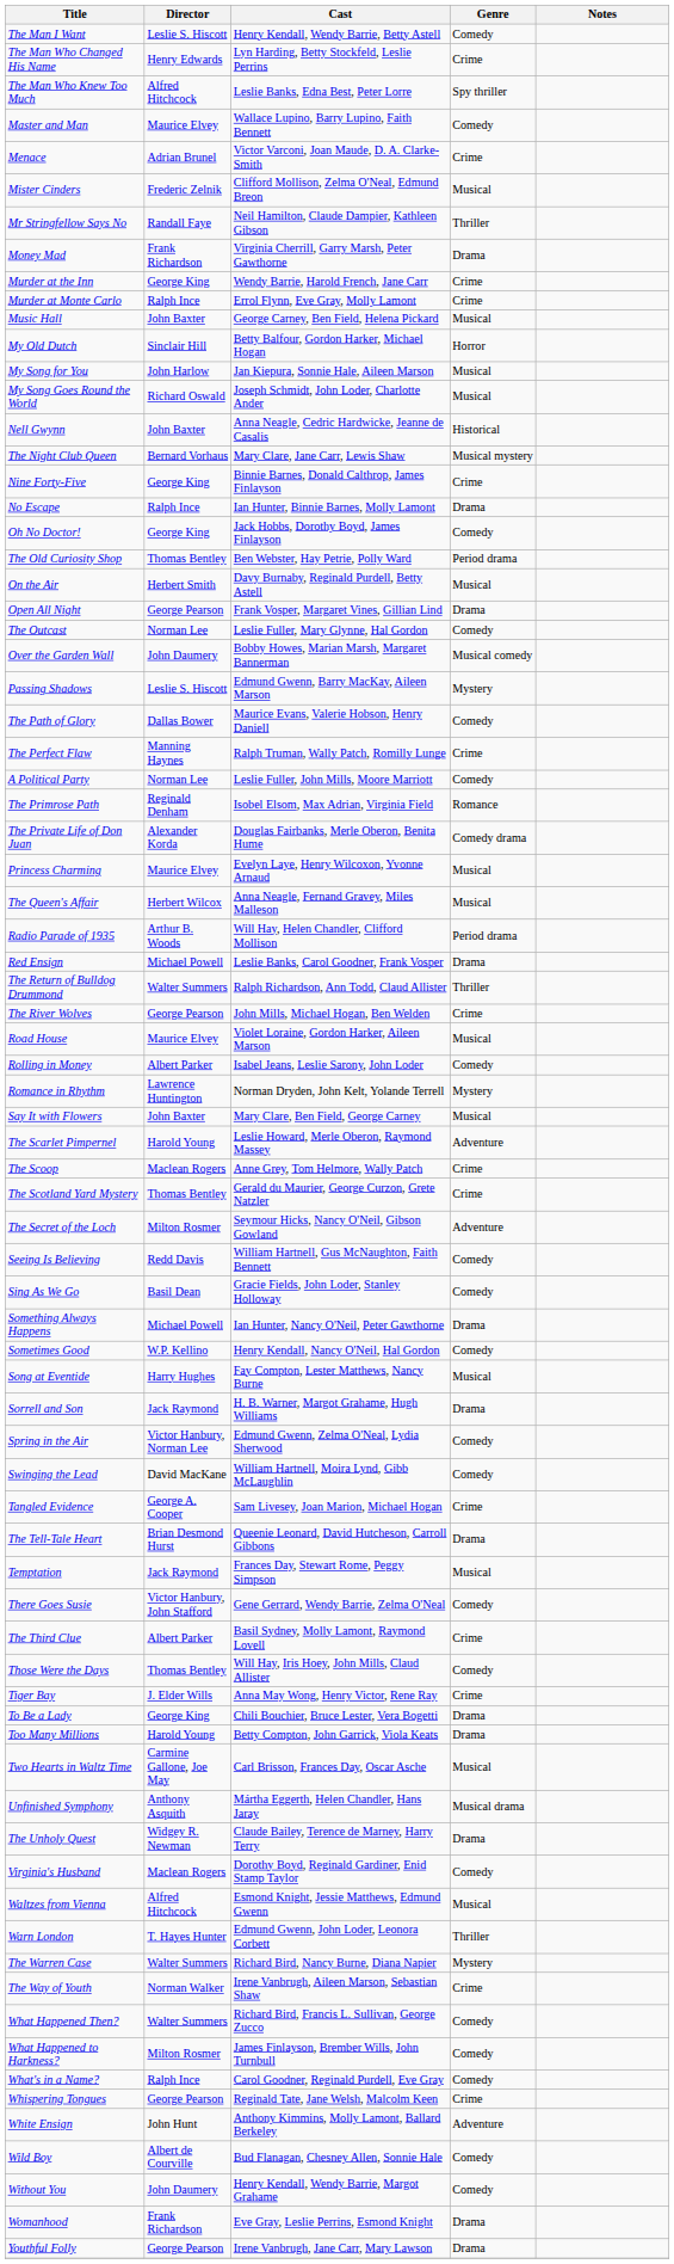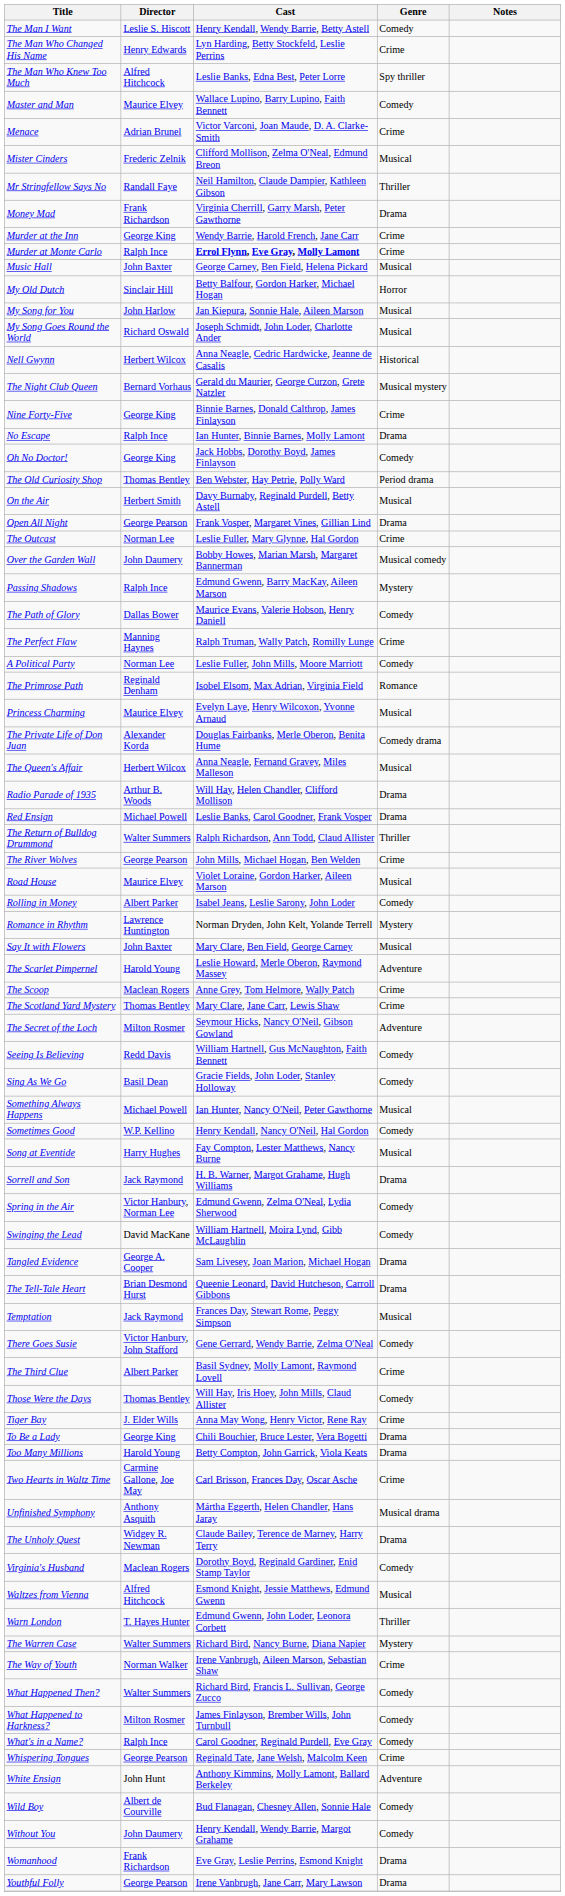 <table class="wikitable" style="width:100%;">
 <tr>
 <th style="width:21%;">Title</th>
 <th style="width:13%;">Director</th>
 <th style="width:33%;">Cast</th>
 <th style="width:13%;">Genre</th>
 <th style="width:20%;">Notes</th>
 </tr>
 <tr>
 <td><em><a href='#'>The Man I Want</a></em></td>
 <td><a href='#'>Leslie S. Hiscott</a></td>
 <td><a href='#'>Henry Kendall</a>, <a href='#'>Wendy Barrie</a>, <a href='#'>Betty Astell</a></td>
 <td>Comedy</td>
 <td></td>
 </tr>
 <tr>
 <td><em><a href='#'>The Man Who Changed His Name</a></em></td>
 <td><a href='#'>Henry Edwards</a></td>
 <td><a href='#'>Lyn Harding</a>, <a href='#'>Betty Stockfeld</a>, <a href='#'>Leslie Perrins</a></td>
 <td>Crime</td>
 <td></td>
 </tr>
 <tr>
 <td><em><a href='#'>The Man Who Knew Too Much</a></em></td>
 <td><a href='#'>Alfred Hitchcock</a></td>
 <td><a href='#'>Leslie Banks</a>, <a href='#'>Edna Best</a>, <a href='#'>Peter Lorre</a></td>
 <td>Spy thriller</td>
 <td></td>
 </tr>
 <tr>
 <td><em><a href='#'>Master and Man</a></em></td>
 <td><a href='#'>Maurice Elvey</a></td>
 <td><a href='#'>Wallace Lupino</a>, <a href='#'>Barry Lupino</a>, <a href='#'>Faith Bennett</a></td>
 <td>Comedy</td>
 <td></td>
 </tr>
 <tr>
 <td><em><a href='#'>Menace</a></em></td>
 <td><a href='#'>Adrian Brunel</a></td>
 <td><a href='#'>Victor Varconi</a>, <a href='#'>Joan Maude</a>, <a href='#'>D. A. Clarke-Smith</a></td>
 <td>Crime</td>
 <td></td>
 </tr>
 <tr>
 <td><em><a href='#'>Mister Cinders</a></em></td>
 <td><a href='#'>Frederic Zelnik</a></td>
 <td><a href='#'>Clifford Mollison</a>, <a href='#'>Zelma O'Neal</a>, <a href='#'>Edmund Breon</a></td>
 <td>Musical</td>
 <td></td>
 </tr>
 <tr>
 <td><em><a href='#'>Mr Stringfellow Says No</a></em></td>
 <td><a href='#'>Randall Faye</a></td>
 <td><a href='#'>Neil Hamilton</a>, <a href='#'>Claude Dampier</a>, <a href='#'>Kathleen Gibson</a></td>
 <td>Thriller</td>
 <td></td>
 </tr>
 <tr>
 <td><em><a href='#'>Money Mad</a></em></td>
 <td><a href='#'>Frank Richardson</a></td>
 <td><a href='#'>Virginia Cherrill</a>, <a href='#'>Garry Marsh</a>, <a href='#'>Peter Gawthorne</a></td>
 <td>Drama</td>
 <td></td>
 </tr>
 <tr>
 <td><em><a href='#'>Murder at the Inn</a></em></td>
 <td><a href='#'>George King</a></td>
 <td><a href='#'>Wendy Barrie</a>, <a href='#'>Harold French</a>, <a href='#'>Jane Carr</a></td>
 <td>Crime</td>
 <td></td>
 </tr>
 <tr>
 <td><em><a href='#'>Murder at Monte Carlo</a></em></td>
 <td><a href='#'>Ralph Ince</a></td>
-<td><a href='#'>Errol Flynn</a>, <a href='#'>Eve Gray</a>, <a href='#'>Molly Lamont</a></td>
+<td><strong><a href='#'>Errol Flynn</a>, <a href='#'>Eve Gray</a>, <a href='#'>Molly Lamont</a></strong></td>
 <td>Crime</td>
 <td></td>
 </tr>
 <tr>
 <td><em><a href='#'>Music Hall</a></em></td>
 <td><a href='#'>John Baxter</a></td>
 <td><a href='#'>George Carney</a>, <a href='#'>Ben Field</a>, <a href='#'>Helena Pickard</a></td>
 <td>Musical</td>
 <td></td>
 </tr>
 <tr>
 <td><em><a href='#'>My Old Dutch</a></em></td>
 <td><a href='#'>Sinclair Hill</a></td>
 <td><a href='#'>Betty Balfour</a>, <a href='#'>Gordon Harker</a>, <a href='#'>Michael Hogan</a></td>
 <td>Horror</td>
 <td></td>
 </tr>
 <tr>
 <td><em><a href='#'>My Song for You</a></em></td>
 <td><a href='#'>John Harlow</a></td>
 <td><a href='#'>Jan Kiepura</a>, <a href='#'>Sonnie Hale</a>, <a href='#'>Aileen Marson</a></td>
 <td>Musical</td>
 <td></td>
 </tr>
 <tr>
 <td><em><a href='#'>My Song Goes Round the World</a></em></td>
 <td><a href='#'>Richard Oswald</a></td>
 <td><a href='#'>Joseph Schmidt</a>, <a href='#'>John Loder</a>, <a href='#'>Charlotte Ander</a></td>
 <td>Musical</td>
 <td></td>
 </tr>
 <tr>
 <td><em><a href='#'>Nell Gwynn</a></em></td>
-<td><a href='#'>John Baxter</a></td>
+<td><a href='#'>Herbert Wilcox</a></td>
 <td><a href='#'>Anna Neagle</a>, <a href='#'>Cedric Hardwicke</a>, <a href='#'>Jeanne de Casalis</a></td>
 <td>Historical</td>
 <td></td>
 </tr>
 <tr>
 <td><em><a href='#'>The Night Club Queen</a></em></td>
 <td><a href='#'>Bernard Vorhaus</a></td>
-<td><a href='#'>Mary Clare</a>, <a href='#'>Jane Carr</a>, <a href='#'>Lewis Shaw</a></td>
+<td><a href='#'>Gerald du Maurier</a>, <a href='#'>George Curzon</a>, <a href='#'>Grete Natzler</a></td>
 <td>Musical mystery</td>
 <td></td>
 </tr>
 <tr>
 <td><em><a href='#'>Nine Forty-Five</a></em></td>
 <td><a href='#'>George King</a></td>
 <td><a href='#'>Binnie Barnes</a>, <a href='#'>Donald Calthrop</a>, <a href='#'>James Finlayson</a></td>
 <td>Crime</td>
 <td></td>
 </tr>
 <tr>
 <td><em><a href='#'>No Escape</a></em></td>
 <td><a href='#'>Ralph Ince</a></td>
 <td><a href='#'>Ian Hunter</a>, <a href='#'>Binnie Barnes</a>, <a href='#'>Molly Lamont</a></td>
 <td>Drama</td>
 <td></td>
 </tr>
 <tr>
 <td><em><a href='#'>Oh No Doctor!</a></em></td>
 <td><a href='#'>George King</a></td>
 <td><a href='#'>Jack Hobbs</a>, <a href='#'>Dorothy Boyd</a>, <a href='#'>James Finlayson</a></td>
 <td>Comedy</td>
 <td></td>
 </tr>
 <tr>
 <td><em><a href='#'>The Old Curiosity Shop</a></em></td>
 <td><a href='#'>Thomas Bentley</a></td>
 <td><a href='#'>Ben Webster</a>, <a href='#'>Hay Petrie</a>, <a href='#'>Polly Ward</a></td>
 <td>Period drama</td>
 <td></td>
 </tr>
 <tr>
 <td><em><a href='#'>On the Air</a></em></td>
 <td><a href='#'>Herbert Smith</a></td>
 <td><a href='#'>Davy Burnaby</a>, <a href='#'>Reginald Purdell</a>, <a href='#'>Betty Astell</a></td>
 <td>Musical</td>
 <td></td>
 </tr>
 <tr>
 <td><em><a href='#'>Open All Night</a></em></td>
 <td><a href='#'>George Pearson</a></td>
 <td><a href='#'>Frank Vosper</a>, <a href='#'>Margaret Vines</a>, <a href='#'>Gillian Lind</a></td>
 <td>Drama</td>
 <td></td>
 </tr>
 <tr>
 <td><em><a href='#'>The Outcast</a></em></td>
 <td><a href='#'>Norman Lee</a></td>
 <td><a href='#'>Leslie Fuller</a>, <a href='#'>Mary Glynne</a>, <a href='#'>Hal Gordon</a></td>
-<td>Comedy</td>
+<td>Crime</td>
 <td></td>
 </tr>
 <tr>
 <td><em><a href='#'>Over the Garden Wall</a></em></td>
 <td><a href='#'>John Daumery</a></td>
 <td><a href='#'>Bobby Howes</a>, <a href='#'>Marian Marsh</a>, <a href='#'>Margaret Bannerman</a></td>
 <td>Musical comedy</td>
 <td></td>
 </tr>
 <tr>
 <td><em><a href='#'>Passing Shadows</a></em></td>
-<td><a href='#'>Leslie S. Hiscott</a></td>
+<td><a href='#'>Ralph Ince</a></td>
 <td><a href='#'>Edmund Gwenn</a>, <a href='#'>Barry MacKay</a>, <a href='#'>Aileen Marson</a></td>
 <td>Mystery</td>
 <td></td>
 </tr>
 <tr>
 <td><em><a href='#'>The Path of Glory</a></em></td>
 <td><a href='#'>Dallas Bower</a></td>
 <td><a href='#'>Maurice Evans</a>, <a href='#'>Valerie Hobson</a>, <a href='#'>Henry Daniell</a></td>
 <td>Comedy</td>
 <td></td>
 </tr>
 <tr>
 <td><em><a href='#'>The Perfect Flaw</a></em></td>
 <td><a href='#'>Manning Haynes</a></td>
 <td><a href='#'>Ralph Truman</a>, <a href='#'>Wally Patch</a>, <a href='#'>Romilly Lunge</a></td>
 <td>Crime</td>
 <td></td>
 </tr>
 <tr>
 <td><em><a href='#'>A Political Party</a></em></td>
 <td><a href='#'>Norman Lee</a></td>
 <td><a href='#'>Leslie Fuller</a>, <a href='#'>John Mills</a>, <a href='#'>Moore Marriott</a></td>
 <td>Comedy</td>
 <td></td>
 </tr>
 <tr>
 <td><em><a href='#'>The Primrose Path</a></em></td>
 <td><a href='#'>Reginald Denham</a></td>
 <td><a href='#'>Isobel Elsom</a>, <a href='#'>Max Adrian</a>, <a href='#'>Virginia Field</a></td>
 <td>Romance</td>
 <td></td>
 </tr>
 <tr>
+<td><em><a href='#'>Princess Charming</a></em></td>
+<td><a href='#'>Maurice Elvey</a></td>
+<td><a href='#'>Evelyn Laye</a>, <a href='#'>Henry Wilcoxon</a>, <a href='#'>Yvonne Arnaud</a></td>
+<td>Musical</td>
+<td></td>
+</tr>
+<tr>
 <td><em><a href='#'>The Private Life of Don Juan</a></em></td>
 <td><a href='#'>Alexander Korda</a></td>
 <td><a href='#'>Douglas Fairbanks</a>, <a href='#'>Merle Oberon</a>, <a href='#'>Benita Hume</a></td>
 <td>Comedy drama</td>
-<td></td>
-</tr>
-<tr>
-<td><em><a href='#'>Princess Charming</a></em></td>
-<td><a href='#'>Maurice Elvey</a></td>
-<td><a href='#'>Evelyn Laye</a>, <a href='#'>Henry Wilcoxon</a>, <a href='#'>Yvonne Arnaud</a></td>
-<td>Musical</td>
 <td></td>
 </tr>
 <tr>
 <td><em><a href='#'>The Queen's Affair</a></em></td>
 <td><a href='#'>Herbert Wilcox</a></td>
 <td><a href='#'>Anna Neagle</a>, <a href='#'>Fernand Gravey</a>, <a href='#'>Miles Malleson</a></td>
 <td>Musical</td>
 <td></td>
 </tr>
 <tr>
 <td><em><a href='#'>Radio Parade of 1935</a></em></td>
 <td><a href='#'>Arthur B. Woods</a></td>
 <td><a href='#'>Will Hay</a>, <a href='#'>Helen Chandler</a>, <a href='#'>Clifford Mollison</a></td>
-<td>Period drama</td>
+<td>Drama</td>
 <td></td>
 </tr>
 <tr>
 <td><em><a href='#'>Red Ensign</a></em></td>
 <td><a href='#'>Michael Powell</a></td>
 <td><a href='#'>Leslie Banks</a>, <a href='#'>Carol Goodner</a>, <a href='#'>Frank Vosper</a></td>
 <td>Drama</td>
 <td></td>
 </tr>
 <tr>
 <td><em><a href='#'>The Return of Bulldog Drummond</a></em></td>
 <td><a href='#'>Walter Summers</a></td>
 <td><a href='#'>Ralph Richardson</a>, <a href='#'>Ann Todd</a>, <a href='#'>Claud Allister</a></td>
 <td>Thriller</td>
 <td></td>
 </tr>
 <tr>
 <td><em><a href='#'>The River Wolves</a></em></td>
 <td><a href='#'>George Pearson</a></td>
 <td><a href='#'>John Mills</a>, <a href='#'>Michael Hogan</a>, <a href='#'>Ben Welden</a></td>
 <td>Crime</td>
 <td></td>
 </tr>
 <tr>
 <td><em><a href='#'>Road House</a></em></td>
 <td><a href='#'>Maurice Elvey</a></td>
 <td><a href='#'>Violet Loraine</a>, <a href='#'>Gordon Harker</a>, <a href='#'>Aileen Marson</a></td>
 <td>Musical</td>
 <td></td>
 </tr>
 <tr>
 <td><em><a href='#'>Rolling in Money</a></em></td>
 <td><a href='#'>Albert Parker</a></td>
 <td><a href='#'>Isabel Jeans</a>, <a href='#'>Leslie Sarony</a>, <a href='#'>John Loder</a></td>
 <td>Comedy</td>
 <td></td>
 </tr>
 <tr>
 <td><em><a href='#'>Romance in Rhythm</a></em></td>
 <td><a href='#'>Lawrence Huntington</a></td>
 <td>Norman Dryden, John Kelt, Yolande Terrell</td>
 <td>Mystery</td>
 <td></td>
 </tr>
 <tr>
 <td><em><a href='#'>Say It with Flowers</a></em></td>
 <td><a href='#'>John Baxter</a></td>
 <td><a href='#'>Mary Clare</a>, <a href='#'>Ben Field</a>, <a href='#'>George Carney</a></td>
 <td>Musical</td>
 <td></td>
 </tr>
 <tr>
 <td><em><a href='#'>The Scarlet Pimpernel</a></em></td>
 <td><a href='#'>Harold Young</a></td>
 <td><a href='#'>Leslie Howard</a>, <a href='#'>Merle Oberon</a>, <a href='#'>Raymond Massey</a></td>
 <td>Adventure</td>
 <td></td>
 </tr>
 <tr>
 <td><em><a href='#'>The Scoop</a></em></td>
 <td><a href='#'>Maclean Rogers</a></td>
 <td><a href='#'>Anne Grey</a>, <a href='#'>Tom Helmore</a>, <a href='#'>Wally Patch</a></td>
 <td>Crime</td>
 <td></td>
 </tr>
 <tr>
 <td><em><a href='#'>The Scotland Yard Mystery</a></em></td>
 <td><a href='#'>Thomas Bentley</a></td>
-<td><a href='#'>Gerald du Maurier</a>, <a href='#'>George Curzon</a>, <a href='#'>Grete Natzler</a></td>
+<td><a href='#'>Mary Clare</a>, <a href='#'>Jane Carr</a>, <a href='#'>Lewis Shaw</a></td>
 <td>Crime</td>
 <td></td>
 </tr>
 <tr>
 <td><em><a href='#'>The Secret of the Loch</a></em></td>
 <td><a href='#'>Milton Rosmer</a></td>
 <td><a href='#'>Seymour Hicks</a>, <a href='#'>Nancy O'Neil</a>, <a href='#'>Gibson Gowland</a></td>
 <td>Adventure</td>
 <td></td>
 </tr>
 <tr>
 <td><em><a href='#'>Seeing Is Believing</a></em></td>
 <td><a href='#'>Redd Davis</a></td>
 <td><a href='#'>William Hartnell</a>, <a href='#'>Gus McNaughton</a>, <a href='#'>Faith Bennett</a></td>
 <td>Comedy</td>
 <td></td>
 </tr>
 <tr>
 <td><em><a href='#'>Sing As We Go</a></em></td>
 <td><a href='#'>Basil Dean</a></td>
 <td><a href='#'>Gracie Fields</a>, <a href='#'>John Loder</a>, <a href='#'>Stanley Holloway</a></td>
 <td>Comedy</td>
 <td></td>
 </tr>
 <tr>
 <td><em><a href='#'>Something Always Happens</a></em></td>
 <td><a href='#'>Michael Powell</a></td>
 <td><a href='#'>Ian Hunter</a>, <a href='#'>Nancy O'Neil</a>, <a href='#'>Peter Gawthorne</a></td>
-<td>Drama</td>
+<td>Musical</td>
 <td></td>
 </tr>
 <tr>
 <td><em><a href='#'>Sometimes Good</a></em></td>
 <td><a href='#'>W.P. Kellino</a></td>
 <td><a href='#'>Henry Kendall</a>, <a href='#'>Nancy O'Neil</a>, <a href='#'>Hal Gordon</a></td>
 <td>Comedy</td>
 <td></td>
 </tr>
 <tr>
 <td><em><a href='#'>Song at Eventide</a></em></td>
 <td><a href='#'>Harry Hughes</a></td>
 <td><a href='#'>Fay Compton</a>, <a href='#'>Lester Matthews</a>, <a href='#'>Nancy Burne</a></td>
 <td>Musical</td>
 <td></td>
 </tr>
 <tr>
 <td><em><a href='#'>Sorrell and Son</a></em></td>
 <td><a href='#'>Jack Raymond</a></td>
 <td><a href='#'>H. B. Warner</a>, <a href='#'>Margot Grahame</a>, <a href='#'>Hugh Williams</a></td>
 <td>Drama</td>
 <td></td>
 </tr>
 <tr>
 <td><em><a href='#'>Spring in the Air</a></em></td>
 <td><a href='#'>Victor Hanbury</a>, <a href='#'>Norman Lee</a></td>
 <td><a href='#'>Edmund Gwenn</a>, <a href='#'>Zelma O'Neal</a>, <a href='#'>Lydia Sherwood</a></td>
 <td>Comedy</td>
 <td></td>
 </tr>
 <tr>
 <td><em><a href='#'>Swinging the Lead</a></em></td>
 <td>David MacKane</td>
 <td><a href='#'>William Hartnell</a>, <a href='#'>Moira Lynd</a>, <a href='#'>Gibb McLaughlin</a></td>
 <td>Comedy</td>
 <td></td>
 </tr>
 <tr>
 <td><em><a href='#'>Tangled Evidence</a></em></td>
 <td><a href='#'>George A. Cooper</a></td>
 <td><a href='#'>Sam Livesey</a>, <a href='#'>Joan Marion</a>, <a href='#'>Michael Hogan</a></td>
-<td>Crime</td>
+<td>Drama</td>
 <td></td>
 </tr>
 <tr>
 <td><em><a href='#'>The Tell-Tale Heart</a></em></td>
 <td><a href='#'>Brian Desmond Hurst</a></td>
 <td><a href='#'>Queenie Leonard</a>, <a href='#'>David Hutcheson</a>, <a href='#'>Carroll Gibbons</a></td>
 <td>Drama</td>
 <td></td>
 </tr>
 <tr>
 <td><em><a href='#'>Temptation</a></em></td>
 <td><a href='#'>Jack Raymond</a></td>
 <td><a href='#'>Frances Day</a>, <a href='#'>Stewart Rome</a>, <a href='#'>Peggy Simpson</a></td>
 <td>Musical</td>
 <td></td>
 </tr>
 <tr>
 <td><em><a href='#'>There Goes Susie</a></em></td>
 <td><a href='#'>Victor Hanbury</a>, <a href='#'>John Stafford</a></td>
 <td><a href='#'>Gene Gerrard</a>, <a href='#'>Wendy Barrie</a>, <a href='#'>Zelma O'Neal</a></td>
 <td>Comedy</td>
 <td></td>
 </tr>
 <tr>
 <td><em><a href='#'>The Third Clue</a></em></td>
 <td><a href='#'>Albert Parker</a></td>
 <td><a href='#'>Basil Sydney</a>, <a href='#'>Molly Lamont</a>, <a href='#'>Raymond Lovell</a></td>
 <td>Crime</td>
 <td></td>
 </tr>
 <tr>
 <td><em><a href='#'>Those Were the Days</a></em></td>
 <td><a href='#'>Thomas Bentley</a></td>
 <td><a href='#'>Will Hay</a>, <a href='#'>Iris Hoey</a>, <a href='#'>John Mills</a>, <a href='#'>Claud Allister</a></td>
 <td>Comedy</td>
 <td></td>
 </tr>
 <tr>
 <td><em><a href='#'>Tiger Bay</a></em></td>
 <td><a href='#'>J. Elder Wills</a></td>
 <td><a href='#'>Anna May Wong</a>, <a href='#'>Henry Victor</a>, <a href='#'>Rene Ray</a></td>
 <td>Crime</td>
 <td></td>
 </tr>
 <tr>
 <td><em><a href='#'>To Be a Lady</a></em></td>
 <td><a href='#'>George King</a></td>
 <td><a href='#'>Chili Bouchier</a>, <a href='#'>Bruce Lester</a>, <a href='#'>Vera Bogetti</a></td>
 <td>Drama</td>
 <td></td>
 </tr>
 <tr>
 <td><em><a href='#'>Too Many Millions</a></em></td>
 <td><a href='#'>Harold Young</a></td>
 <td><a href='#'>Betty Compton</a>, <a href='#'>John Garrick</a>, <a href='#'>Viola Keats</a></td>
 <td>Drama</td>
 <td></td>
 </tr>
 <tr>
 <td><em><a href='#'>Two Hearts in Waltz Time</a></em></td>
 <td><a href='#'>Carmine Gallone</a>, <a href='#'>Joe May</a></td>
 <td><a href='#'>Carl Brisson</a>, <a href='#'>Frances Day</a>, <a href='#'>Oscar Asche</a></td>
-<td>Musical</td>
+<td>Crime</td>
 <td></td>
 </tr>
 <tr>
 <td><em><a href='#'>Unfinished Symphony</a></em></td>
 <td><a href='#'>Anthony Asquith</a></td>
 <td><a href='#'>Mártha Eggerth</a>, <a href='#'>Helen Chandler</a>, <a href='#'>Hans Jaray</a></td>
 <td>Musical drama</td>
 <td></td>
 </tr>
 <tr>
 <td><em><a href='#'>The Unholy Quest</a></em></td>
 <td><a href='#'>Widgey R. Newman</a></td>
 <td><a href='#'>Claude Bailey</a>, <a href='#'>Terence de Marney</a>, <a href='#'>Harry Terry</a></td>
 <td>Drama</td>
 <td></td>
 </tr>
 <tr>
 <td><em><a href='#'>Virginia's Husband</a></em></td>
 <td><a href='#'>Maclean Rogers</a></td>
 <td><a href='#'>Dorothy Boyd</a>, <a href='#'>Reginald Gardiner</a>, <a href='#'>Enid Stamp Taylor</a></td>
 <td>Comedy</td>
 <td></td>
 </tr>
 <tr>
 <td><em><a href='#'>Waltzes from Vienna</a></em></td>
 <td><a href='#'>Alfred Hitchcock</a></td>
 <td><a href='#'>Esmond Knight</a>, <a href='#'>Jessie Matthews</a>, <a href='#'>Edmund Gwenn</a></td>
 <td>Musical</td>
 <td></td>
 </tr>
 <tr>
 <td><em><a href='#'>Warn London</a></em></td>
 <td><a href='#'>T. Hayes Hunter</a></td>
 <td><a href='#'>Edmund Gwenn</a>, <a href='#'>John Loder</a>, <a href='#'>Leonora Corbett</a></td>
 <td>Thriller</td>
 <td></td>
 </tr>
 <tr>
 <td><em><a href='#'>The Warren Case</a></em></td>
 <td><a href='#'>Walter Summers</a></td>
 <td><a href='#'>Richard Bird</a>, <a href='#'>Nancy Burne</a>, <a href='#'>Diana Napier</a></td>
 <td>Mystery</td>
 <td></td>
 </tr>
 <tr>
 <td><em><a href='#'>The Way of Youth</a></em></td>
 <td><a href='#'>Norman Walker</a></td>
 <td><a href='#'>Irene Vanbrugh</a>, <a href='#'>Aileen Marson</a>, <a href='#'>Sebastian Shaw</a></td>
 <td>Crime</td>
 <td></td>
 </tr>
 <tr>
 <td><em><a href='#'>What Happened Then?</a></em></td>
 <td><a href='#'>Walter Summers</a></td>
 <td><a href='#'>Richard Bird</a>, <a href='#'>Francis L. Sullivan</a>, <a href='#'>George Zucco</a></td>
 <td>Comedy</td>
 <td></td>
 </tr>
 <tr>
 <td><em><a href='#'>What Happened to Harkness?</a></em></td>
 <td><a href='#'>Milton Rosmer</a></td>
 <td><a href='#'>James Finlayson</a>, <a href='#'>Brember Wills</a>, <a href='#'>John Turnbull</a></td>
 <td>Comedy</td>
 <td></td>
 </tr>
 <tr>
 <td><em><a href='#'>What's in a Name?</a></em></td>
 <td><a href='#'>Ralph Ince</a></td>
 <td><a href='#'>Carol Goodner</a>, <a href='#'>Reginald Purdell</a>, <a href='#'>Eve Gray</a></td>
 <td>Comedy</td>
 <td></td>
 </tr>
 <tr>
 <td><em><a href='#'>Whispering Tongues</a></em></td>
 <td><a href='#'>George Pearson</a></td>
 <td><a href='#'>Reginald Tate</a>, <a href='#'>Jane Welsh</a>, <a href='#'>Malcolm Keen</a></td>
 <td>Crime</td>
 <td></td>
 </tr>
 <tr>
 <td><em><a href='#'>White Ensign</a></em></td>
 <td>John Hunt</td>
 <td><a href='#'>Anthony Kimmins</a>, <a href='#'>Molly Lamont</a>, <a href='#'>Ballard Berkeley</a></td>
 <td>Adventure</td>
 <td></td>
 </tr>
 <tr>
 <td><em><a href='#'>Wild Boy</a></em></td>
 <td><a href='#'>Albert de Courville</a></td>
 <td><a href='#'>Bud Flanagan</a>, <a href='#'>Chesney Allen</a>, <a href='#'>Sonnie Hale</a></td>
 <td>Comedy</td>
 <td></td>
 </tr>
 <tr>
 <td><em><a href='#'>Without You</a></em></td>
 <td><a href='#'>John Daumery</a></td>
 <td><a href='#'>Henry Kendall</a>, <a href='#'>Wendy Barrie</a>, <a href='#'>Margot Grahame</a></td>
 <td>Comedy</td>
 <td></td>
 </tr>
 <tr>
 <td><em><a href='#'>Womanhood</a></em></td>
 <td><a href='#'>Frank Richardson</a></td>
 <td><a href='#'>Eve Gray</a>, <a href='#'>Leslie Perrins</a>, <a href='#'>Esmond Knight</a></td>
 <td>Drama</td>
 <td></td>
 </tr>
 <tr>
 <td><em><a href='#'>Youthful Folly</a></em></td>
 <td><a href='#'>George Pearson</a></td>
 <td><a href='#'>Irene Vanbrugh</a>, <a href='#'>Jane Carr</a>, <a href='#'>Mary Lawson</a></td>
 <td>Drama</td>
 <td></td>
 </tr>
 <tr>
 </tr>
 <tr>
 </tr>
 </table>
